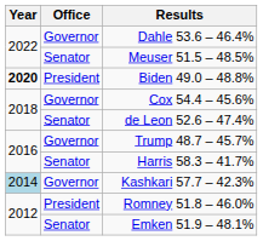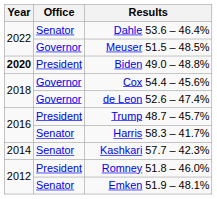 <table class=wikitable>
 <tr>
 <th width="30">Year</th>
 <th width="60">Office</th>
 <th width="180">Results</th>
 </tr>
 <tr>
 <td rowspan="2">2022</td>
-<td><a href='#'>Governor</a></td>
+<td><a href='#'>Senator</a></td>
 <td align="right" ><a href='#'>Dahle</a> 53.6 – 46.4%</td>
 </tr>
 <tr>
-<td><a href='#'>Senator</a></td>
+<td><a href='#'>Governor</a></td>
 <td align="right" ><a href='#'>Meuser</a> 51.5 – 48.5%</td>
 </tr>
 <tr>
 <td rowspan="1"><strong>2020</strong></td>
 <td><a href='#'>President</a></td>
 <td align="right" ><a href='#'>Biden</a> 49.0 – 48.8%</td>
 </tr>
 <tr>
 <td rowspan="2">2018</td>
 <td><a href='#'>Governor</a></td>
 <td align="right" ><a href='#'>Cox</a> 54.4 – 45.6%</td>
 </tr>
 <tr>
-<td><a href='#'>Senator</a></td>
+<td><a href='#'>Governor</a></td>
 <td align="right" ><a href='#'>de Leon</a> 52.6 – 47.4%</td>
 </tr>
 <tr>
 <td rowspan="2">2016</td>
-<td><a href='#'>Governor</a></td>
+<td><a href='#'>President</a></td>
 <td align="right" ><a href='#'>Trump</a> 48.7 – 45.7%</td>
 </tr>
 <tr>
 <td><a href='#'>Senator</a></td>
 <td align="right" ><a href='#'>Harris</a> 58.3 – 41.7%</td>
 </tr>
 <tr>
-<td style="background: lightblue;">2014</td>
-<td><a href='#'>Governor</a></td>
+<td>2014</td>
+<td><a href='#'>Senator</a></td>
 <td align="right" ><a href='#'>Kashkari</a> 57.7 – 42.3%</td>
 </tr>
 <tr>
 <td rowspan="2">2012</td>
 <td><a href='#'>President</a></td>
 <td align="right" ><a href='#'>Romney</a> 51.8 – 46.0%</td>
 </tr>
 <tr>
 <td><a href='#'>Senator</a></td>
 <td align="right" ><a href='#'>Emken</a> 51.9 – 48.1%</td>
 </tr>
 </table>
